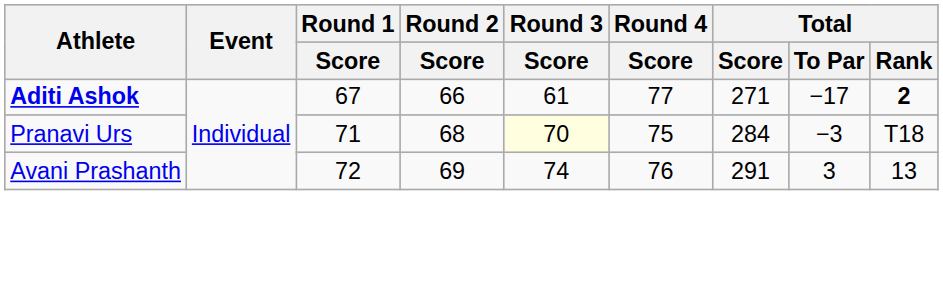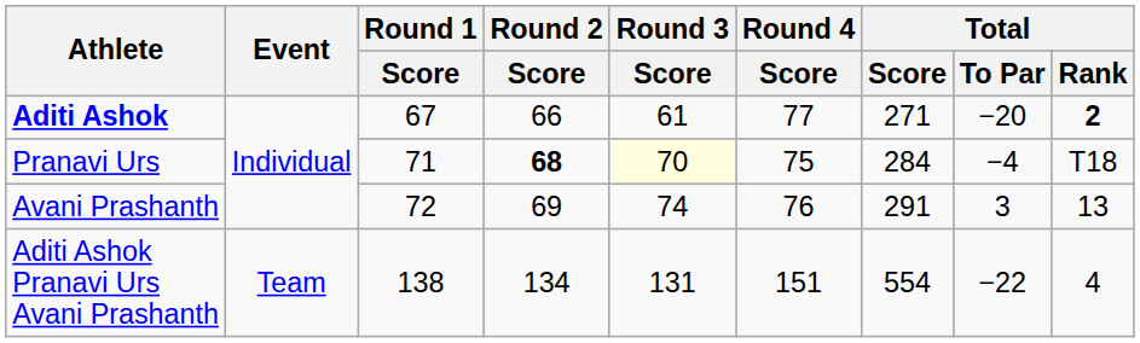 <table class=wikitable style="text-align:center; font-size:90%">
 <tr>
 <th rowspan="2">Athlete</th>
 <th rowspan="2">Event</th>
 <th>Round 1</th>
 <th>Round 2</th>
 <th>Round 3</th>
 <th>Round 4</th>
 <th colspan="3">Total</th>
 </tr>
 <tr>
 <th>Score</th>
 <th>Score</th>
 <th>Score</th>
 <th>Score</th>
 <th>Score</th>
 <th>To Par</th>
 <th>Rank</th>
 </tr>
 <tr>
 <td style="text-align:left"><strong><a href='#'>Aditi Ashok</a></strong></td>
 <td rowspan="3"><a href='#'>Individual</a></td>
 <td>67</td>
 <td>66</td>
 <td>61</td>
 <td>77</td>
 <td>271</td>
-<td>−17</td>
+<td>−20</td>
 <td><strong>2</strong></td>
 </tr>
 <tr>
 <td style="text-align:left"><a href='#'>Pranavi Urs</a></td>
 <td>71</td>
-<td>68</td>
+<td><strong>68</strong></td>
 <td style="background: lightyellow;">70</td>
 <td>75</td>
 <td>284</td>
-<td>−3</td>
+<td>−4</td>
 <td>T18</td>
 </tr>
 <tr>
 <td style="text-align:left"><a href='#'>Avani Prashanth</a></td>
 <td>72</td>
 <td>69</td>
 <td>74</td>
 <td>76</td>
 <td>291</td>
 <td>3</td>
 <td>13</td>
 </tr>
+<tr>
+<td style="text-align:left"><a href='#'>Aditi Ashok</a> <br><a href='#'>Pranavi Urs</a><br><a href='#'>Avani Prashanth</a></td>
+<td><a href='#'>Team</a></td>
+<td>138</td>
+<td>134</td>
+<td>131</td>
+<td>151</td>
+<td>554</td>
+<td>−22</td>
+<td>4</td>
+</tr>
 </table>
